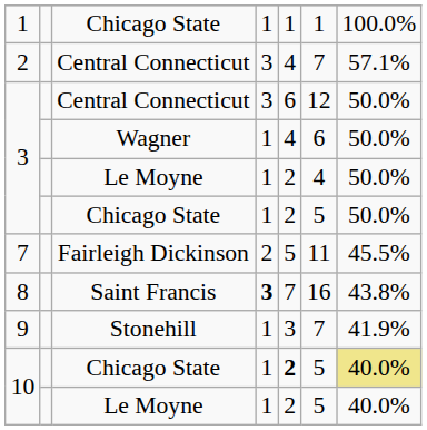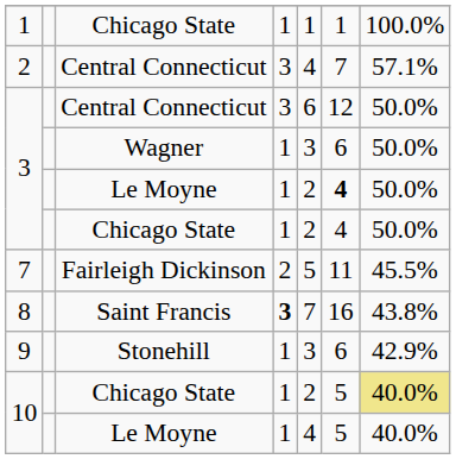 <table class="wikitable sortable" style="text-align:center">
 <tr>
 </tr>
 <tr>
 <td>1</td>
 <td></td>
 <td>Chicago State</td>
 <td>1</td>
 <td>1</td>
 <td>1</td>
 <td>100.0%</td>
 </tr>
 <tr>
 <td>2</td>
 <td></td>
 <td>Central Connecticut</td>
 <td>3</td>
 <td>4</td>
 <td>7</td>
 <td>57.1%</td>
 </tr>
 <tr>
 <td rowspan="4">3</td>
 <td></td>
 <td>Central Connecticut</td>
 <td>3</td>
 <td>6</td>
 <td>12</td>
 <td>50.0%</td>
 </tr>
 <tr>
 <td></td>
 <td>Wagner</td>
 <td>1</td>
-<td>4</td>
+<td>3</td>
 <td>6</td>
 <td>50.0%</td>
 </tr>
 <tr>
 <td></td>
 <td>Le Moyne</td>
 <td>1</td>
 <td>2</td>
-<td>4</td>
+<td><strong>4</strong></td>
 <td>50.0%</td>
 </tr>
 <tr>
 <td></td>
 <td>Chicago State</td>
 <td>1</td>
 <td>2</td>
-<td>5</td>
+<td>4</td>
 <td>50.0%</td>
 </tr>
 <tr>
 <td>7</td>
 <td></td>
 <td>Fairleigh Dickinson</td>
 <td>2</td>
 <td>5</td>
 <td>11</td>
 <td>45.5%</td>
 </tr>
 <tr>
 <td>8</td>
 <td></td>
 <td>Saint Francis</td>
 <td><strong>3</strong></td>
 <td>7</td>
 <td>16</td>
 <td>43.8%</td>
 </tr>
 <tr>
 <td>9</td>
 <td></td>
 <td>Stonehill</td>
 <td>1</td>
 <td>3</td>
-<td>7</td>
-<td>41.9%</td>
+<td>6</td>
+<td>42.9%</td>
 </tr>
 <tr>
 <td rowspan="2">10</td>
 <td></td>
 <td>Chicago State</td>
 <td>1</td>
-<td><strong>2</strong></td>
+<td>2</td>
 <td>5</td>
 <td style="background: khaki;">40.0%</td>
 </tr>
 <tr>
 <td></td>
 <td>Le Moyne</td>
 <td>1</td>
-<td>2</td>
+<td>4</td>
 <td>5</td>
 <td>40.0%</td>
 </tr>
 </table>
